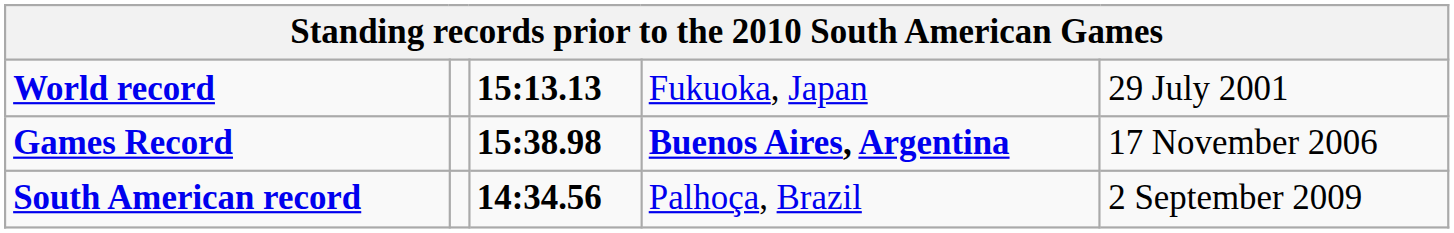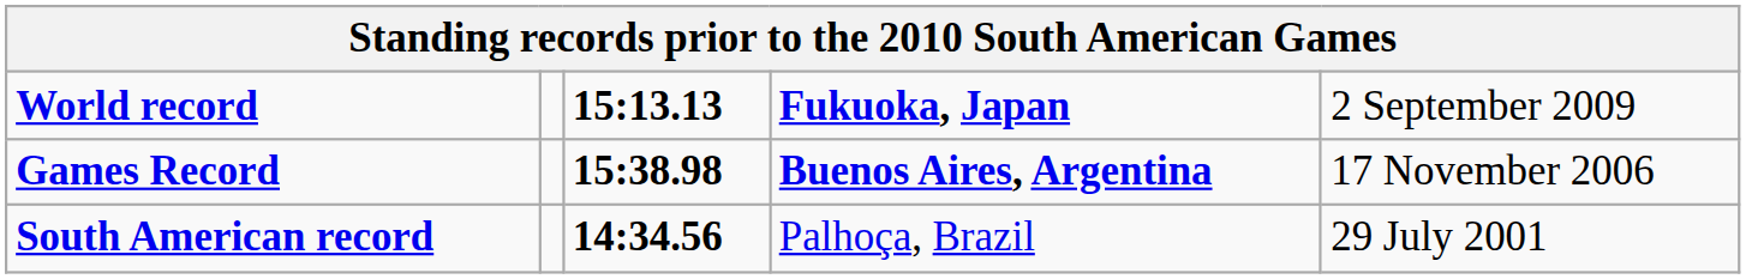 <table class="wikitable" width=75%>
 <tr>
 <th colspan="5">Standing records prior to the 2010 South American Games</th>
 </tr>
 <tr>
 <td><strong><a href='#'>World record</a></strong></td>
 <td></td>
 <td><strong>15:13.13</strong></td>
-<td><a href='#'>Fukuoka</a>, <a href='#'>Japan</a></td>
-<td>29 July 2001</td>
+<td><strong><a href='#'>Fukuoka</a>, <a href='#'>Japan</a></strong></td>
+<td>2 September 2009</td>
 </tr>
 <tr>
 <td><strong><a href='#'>Games Record</a></strong></td>
 <td></td>
 <td><strong>15:38.98</strong></td>
 <td><strong><a href='#'>Buenos Aires</a>, <a href='#'>Argentina</a></strong></td>
 <td>17 November 2006</td>
 </tr>
 <tr>
 <td><strong><a href='#'>South American record</a></strong></td>
 <td></td>
 <td><strong>14:34.56</strong></td>
 <td><a href='#'>Palhoça</a>, <a href='#'>Brazil</a></td>
-<td>2 September 2009</td>
+<td>29 July 2001</td>
 </tr>
 </table>
